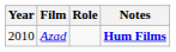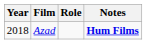 <table class="wikitable">
 <tr>
 <th>Year</th>
 <th>Film</th>
 <th>Role</th>
 <th>Notes</th>
 </tr>
 <tr>
-<td>2010</td>
+<td>2018</td>
 <td><em><a href='#'>Azad</a></em></td>
 <td></td>
 <td><strong><a href='#'>Hum Films</a></strong></td>
 </tr>
 </table>
